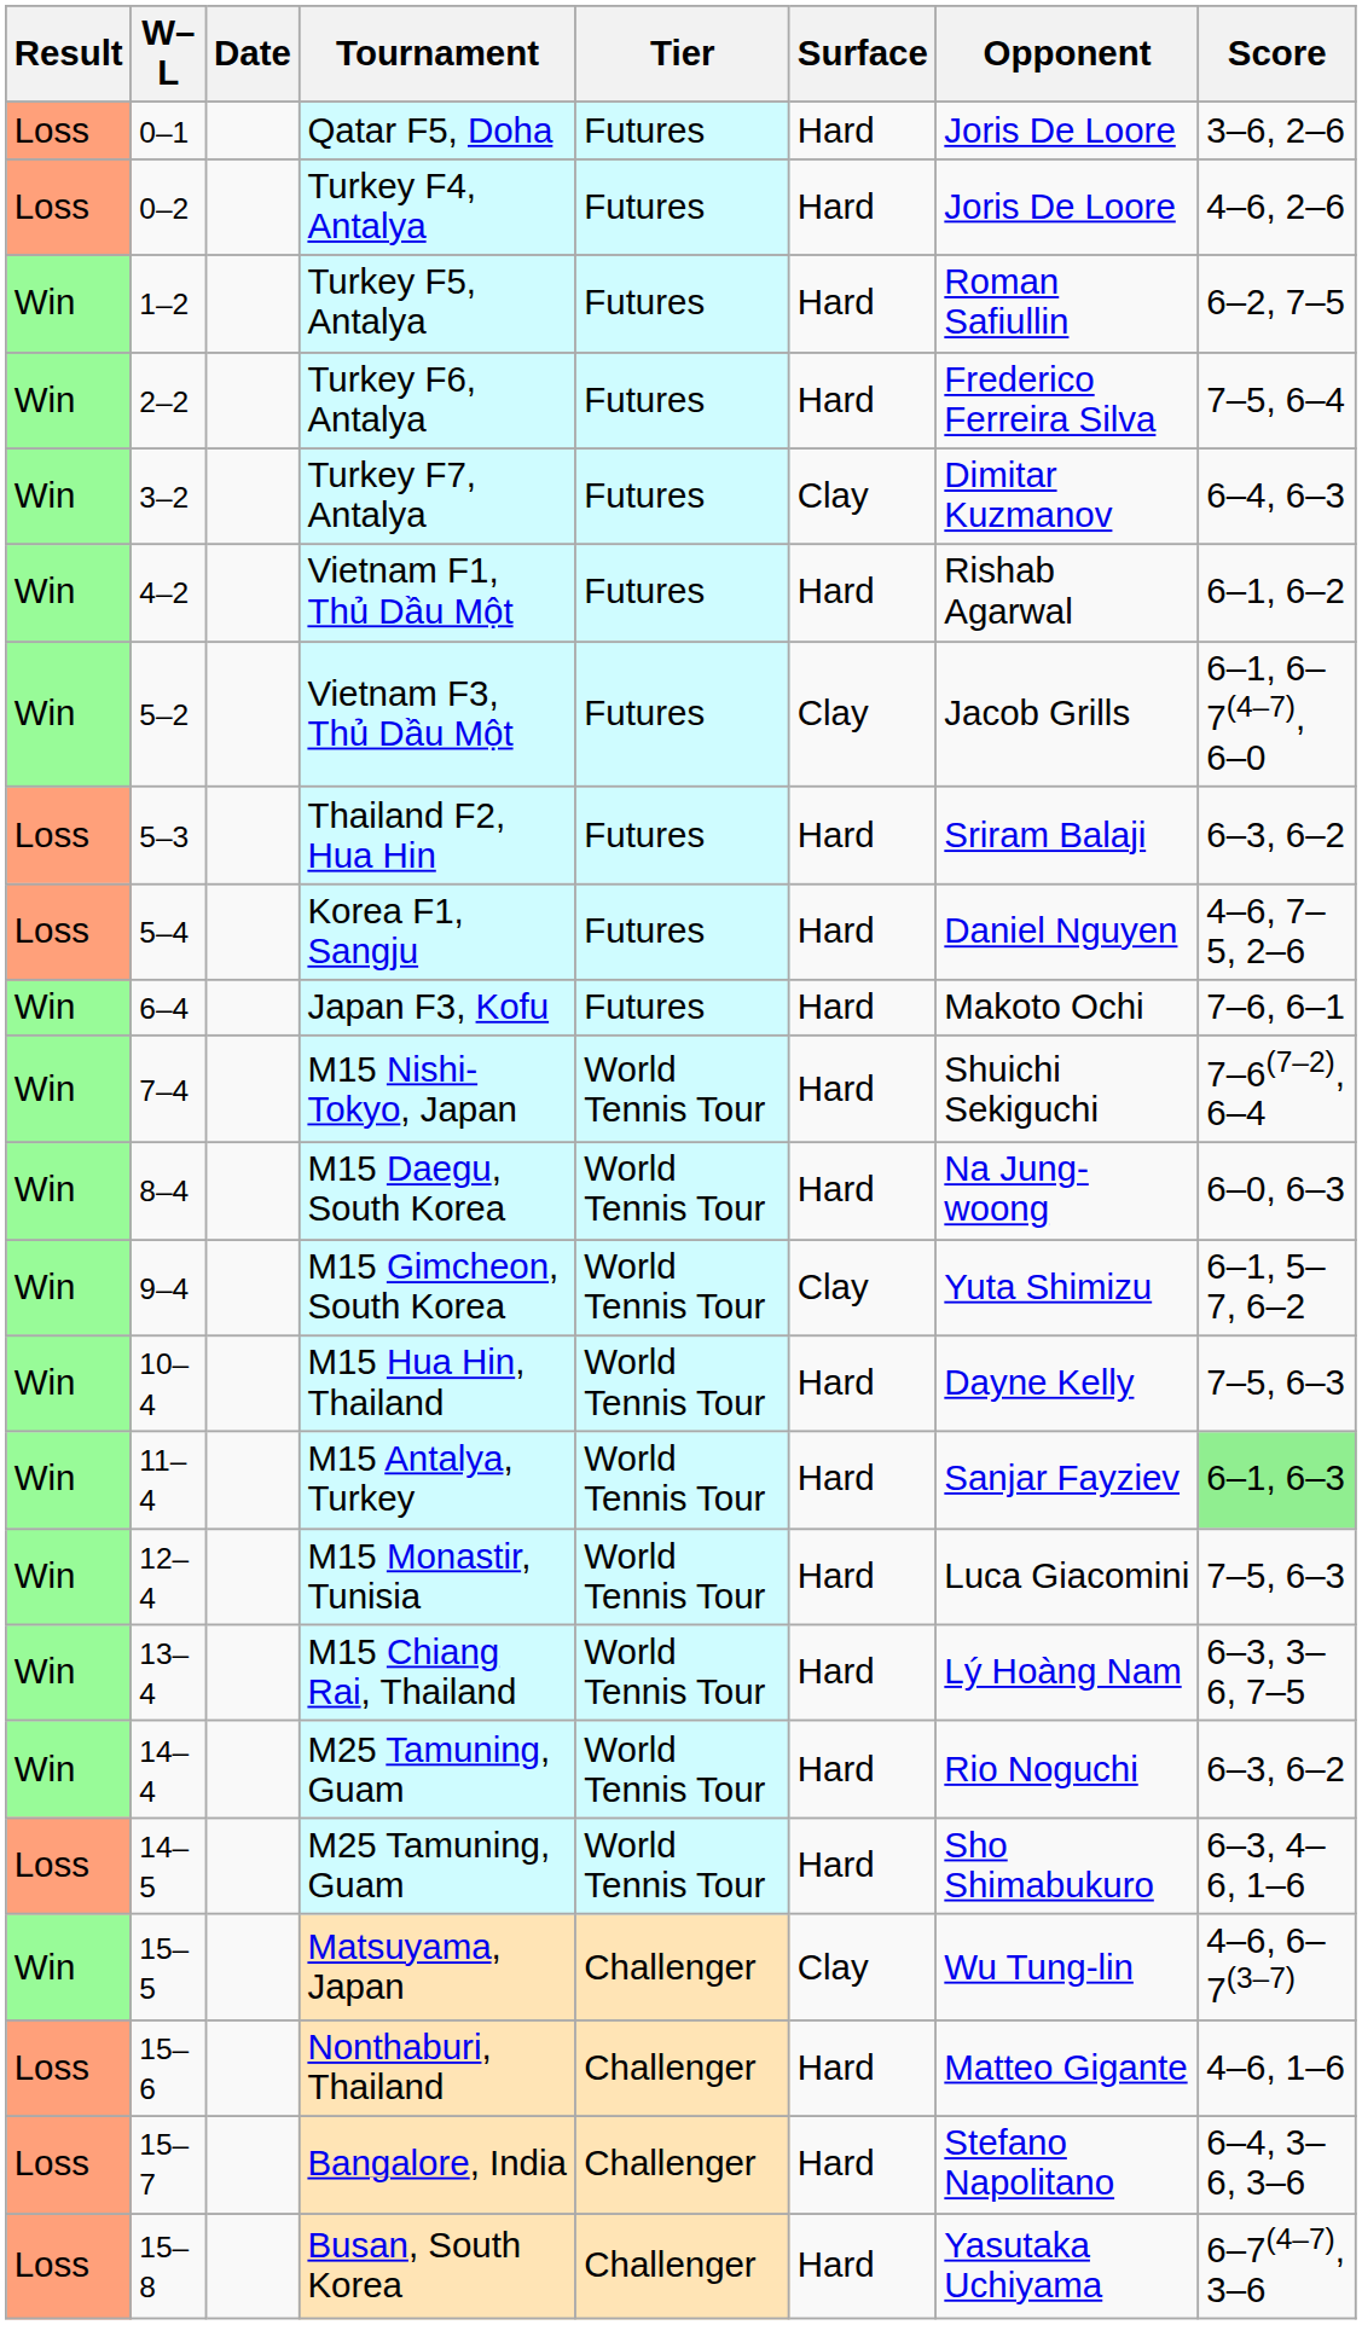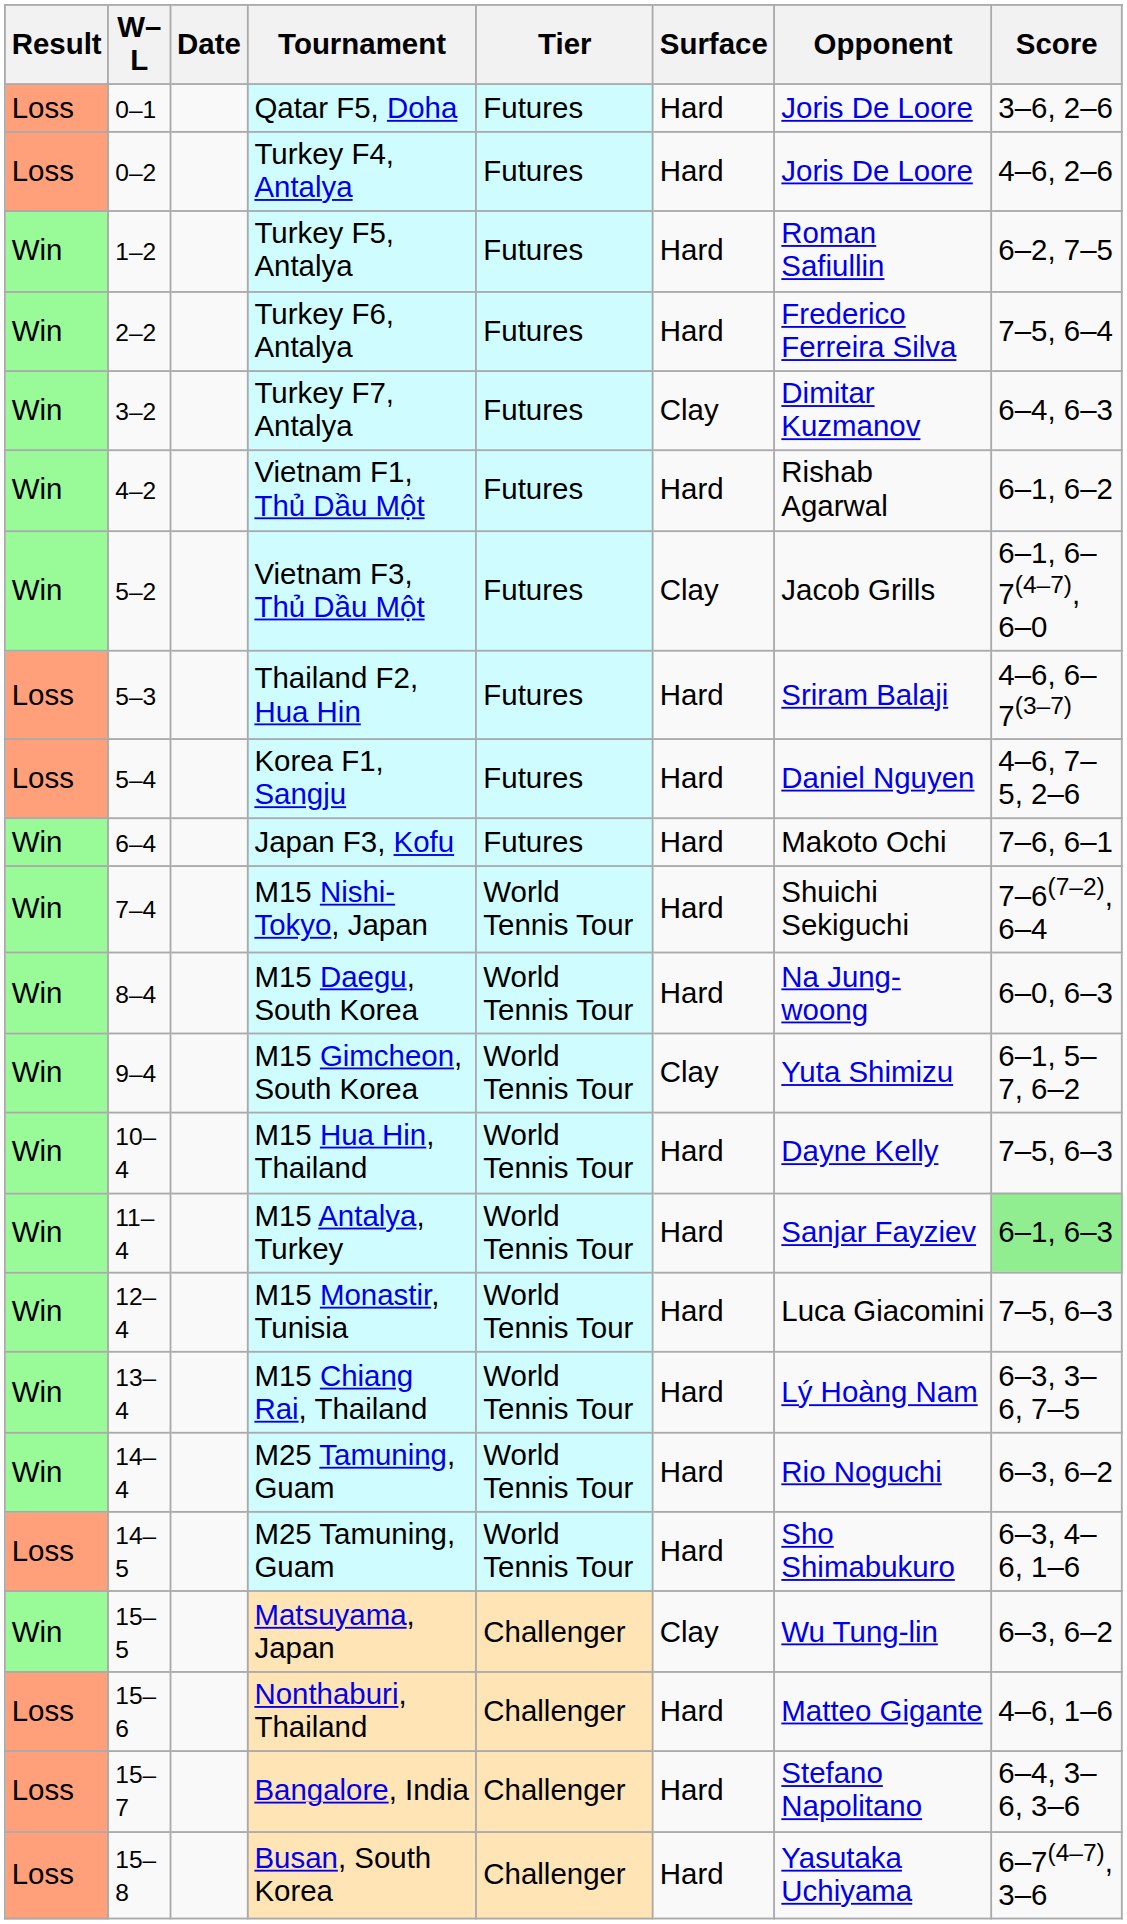 <table class="sortable wikitable">
 <tr>
 <th>Result</th>
 <th class="unsortable">W–L</th>
 <th>Date</th>
 <th>Tournament</th>
 <th>Tier</th>
 <th>Surface</th>
 <th>Opponent</th>
 <th class="unsortable">Score</th>
 </tr>
 <tr>
 <td style="background:#ffa07a;">Loss</td>
 <td><small>0–1</small></td>
 <td></td>
 <td style="background:#cffcff;">Qatar F5, <a href='#'>Doha</a></td>
 <td style="background:#cffcff;">Futures</td>
 <td>Hard</td>
 <td> <a href='#'>Joris De Loore</a></td>
 <td>3–6, 2–6</td>
 </tr>
 <tr>
 <td style="background:#ffa07a;">Loss</td>
 <td><small>0–2</small></td>
 <td></td>
 <td style="background:#cffcff;">Turkey F4, <a href='#'>Antalya</a></td>
 <td style="background:#cffcff;">Futures</td>
 <td>Hard</td>
 <td> <a href='#'>Joris De Loore</a></td>
 <td>4–6, 2–6</td>
 </tr>
 <tr>
 <td style="background:#98fb98;">Win</td>
 <td><small>1–2</small></td>
 <td></td>
 <td style="background:#cffcff;">Turkey F5, Antalya</td>
 <td style="background:#cffcff;">Futures</td>
 <td>Hard</td>
 <td> <a href='#'>Roman Safiullin</a></td>
 <td>6–2, 7–5</td>
 </tr>
 <tr>
 <td style="background:#98fb98;">Win</td>
 <td><small>2–2</small></td>
 <td></td>
 <td style="background:#cffcff;">Turkey F6, Antalya</td>
 <td style="background:#cffcff;">Futures</td>
 <td>Hard</td>
 <td> <a href='#'>Frederico Ferreira Silva</a></td>
 <td>7–5, 6–4</td>
 </tr>
 <tr>
 <td style="background:#98fb98;">Win</td>
 <td><small>3–2</small></td>
 <td></td>
 <td style="background:#cffcff;">Turkey F7, Antalya</td>
 <td style="background:#cffcff;">Futures</td>
 <td>Clay</td>
 <td> <a href='#'>Dimitar Kuzmanov</a></td>
 <td>6–4, 6–3</td>
 </tr>
 <tr>
 <td style="background:#98fb98;">Win</td>
 <td><small>4–2</small></td>
 <td></td>
 <td style="background:#cffcff;">Vietnam F1, <a href='#'>Thủ Dầu Một</a></td>
 <td style="background:#cffcff;">Futures</td>
 <td>Hard</td>
 <td> Rishab Agarwal</td>
 <td>6–1, 6–2</td>
 </tr>
 <tr>
 <td style="background:#98fb98;">Win</td>
 <td><small>5–2</small></td>
 <td></td>
 <td style="background:#cffcff;">Vietnam F3, <a href='#'>Thủ Dầu Một</a></td>
 <td style="background:#cffcff;">Futures</td>
 <td>Clay</td>
 <td> Jacob Grills</td>
 <td>6–1, 6–7<sup>(4–7)</sup>, 6–0</td>
 </tr>
 <tr>
 <td style="background:#ffa07a;">Loss</td>
 <td><small>5–3</small></td>
 <td></td>
 <td style="background:#cffcff;">Thailand F2, <a href='#'>Hua Hin</a></td>
 <td style="background:#cffcff;">Futures</td>
 <td>Hard</td>
 <td> <a href='#'>Sriram Balaji</a></td>
-<td>6–3, 6–2</td>
+<td>4–6, 6–7<sup>(3–7)</sup></td>
 </tr>
 <tr>
 <td style="background:#ffa07a;">Loss</td>
 <td><small>5–4</small></td>
 <td></td>
 <td style="background:#cffcff;">Korea F1, <a href='#'>Sangju</a></td>
 <td style="background:#cffcff;">Futures</td>
 <td>Hard</td>
 <td> <a href='#'>Daniel Nguyen</a></td>
 <td>4–6, 7–5, 2–6</td>
 </tr>
 <tr>
 <td style="background:#98fb98;">Win</td>
 <td><small>6–4</small></td>
 <td></td>
 <td style="background:#cffcff;">Japan F3, <a href='#'>Kofu</a></td>
 <td style="background:#cffcff;">Futures</td>
 <td>Hard</td>
 <td> Makoto Ochi</td>
 <td>7–6, 6–1</td>
 </tr>
 <tr>
 <td style="background:#98fb98;">Win</td>
 <td><small>7–4</small></td>
 <td></td>
 <td style="background:#cffcff;">M15 <a href='#'>Nishi-Tokyo</a>, Japan</td>
 <td style="background:#cffcff;">World Tennis Tour</td>
 <td>Hard</td>
 <td> Shuichi Sekiguchi</td>
 <td>7–6<sup>(7–2)</sup>, 6–4</td>
 </tr>
 <tr>
 <td style="background:#98fb98;">Win</td>
 <td><small>8–4</small></td>
 <td></td>
 <td style="background:#cffcff;">M15 <a href='#'>Daegu</a>, South Korea</td>
 <td style="background:#cffcff;">World Tennis Tour</td>
 <td>Hard</td>
 <td> <a href='#'>Na Jung-woong</a></td>
 <td>6–0, 6–3</td>
 </tr>
 <tr>
 <td style="background:#98fb98;">Win</td>
 <td><small>9–4</small></td>
 <td></td>
 <td style="background:#cffcff;">M15 <a href='#'>Gimcheon</a>, South Korea</td>
 <td style="background:#cffcff;">World Tennis Tour</td>
 <td>Clay</td>
 <td> <a href='#'>Yuta Shimizu</a></td>
 <td>6–1, 5–7, 6–2</td>
 </tr>
 <tr>
 <td style="background:#98fb98;">Win</td>
 <td><small>10–4</small></td>
 <td></td>
 <td style="background:#cffcff;">M15 <a href='#'>Hua Hin</a>, Thailand</td>
 <td style="background:#cffcff;">World Tennis Tour</td>
 <td>Hard</td>
 <td> <a href='#'>Dayne Kelly</a></td>
 <td>7–5, 6–3</td>
 </tr>
 <tr>
 <td style="background:#98fb98;">Win</td>
 <td><small>11–4</small></td>
 <td></td>
 <td style="background:#cffcff;">M15 <a href='#'>Antalya</a>, Turkey</td>
 <td style="background:#cffcff;">World Tennis Tour</td>
 <td>Hard</td>
 <td> <a href='#'>Sanjar Fayziev</a></td>
 <td style="background: lightgreen;">6–1, 6–3</td>
 </tr>
 <tr>
 <td style="background:#98fb98;">Win</td>
 <td><small>12–4</small></td>
 <td></td>
 <td style="background:#cffcff;">M15 <a href='#'>Monastir</a>, Tunisia</td>
 <td style="background:#cffcff;">World Tennis Tour</td>
 <td>Hard</td>
 <td> Luca Giacomini</td>
 <td>7–5, 6–3</td>
 </tr>
 <tr>
 <td style="background:#98fb98;">Win</td>
 <td><small>13–4</small></td>
 <td></td>
 <td style="background:#cffcff;">M15 <a href='#'>Chiang Rai</a>, Thailand</td>
 <td style="background:#cffcff;">World Tennis Tour</td>
 <td>Hard</td>
 <td> <a href='#'>Lý Hoàng Nam</a></td>
 <td>6–3, 3–6, 7–5</td>
 </tr>
 <tr>
 <td style="background:#98fb98;">Win</td>
 <td><small>14–4</small></td>
 <td></td>
 <td style="background:#cffcff;">M25 <a href='#'>Tamuning</a>, Guam</td>
 <td style="background:#cffcff;">World Tennis Tour</td>
 <td>Hard</td>
 <td> <a href='#'>Rio Noguchi</a></td>
 <td>6–3, 6–2</td>
 </tr>
 <tr>
 <td style="background:#ffa07a;">Loss</td>
 <td><small>14–5</small></td>
 <td></td>
 <td style="background:#cffcff;">M25 Tamuning, Guam</td>
 <td style="background:#cffcff;">World Tennis Tour</td>
 <td>Hard</td>
 <td> <a href='#'>Sho Shimabukuro</a></td>
 <td>6–3, 4–6, 1–6</td>
 </tr>
 <tr>
 <td bgcolor=98FB98>Win</td>
 <td><small>15–5</small></td>
 <td><a href='#'></a></td>
 <td style="background:moccasin;"><a href='#'>Matsuyama</a>, Japan</td>
 <td style="background:moccasin;">Challenger</td>
 <td>Clay</td>
 <td> <a href='#'>Wu Tung-lin</a></td>
-<td>4–6, 6–7<sup>(3–7)</sup></td>
+<td>6–3, 6–2</td>
 </tr>
 <tr>
 <td bgcolor=FFA07A>Loss</td>
 <td><small>15–6</small></td>
 <td><a href='#'></a></td>
 <td style="background:moccasin;"><a href='#'>Nonthaburi</a>, Thailand</td>
 <td style="background:moccasin;">Challenger</td>
 <td>Hard</td>
 <td> <a href='#'>Matteo Gigante</a></td>
 <td>4–6, 1–6</td>
 </tr>
 <tr>
 <td bgcolor=FFA07A>Loss</td>
 <td><small>15–7</small></td>
 <td><a href='#'></a></td>
 <td style="background:moccasin;"><a href='#'>Bangalore</a>, India</td>
 <td style="background:moccasin;">Challenger</td>
 <td>Hard</td>
 <td> <a href='#'>Stefano Napolitano</a></td>
 <td>6–4, 3–6, 3–6</td>
 </tr>
 <tr>
 <td bgcolor=FFA07A>Loss</td>
 <td><small>15–8</small></td>
 <td><a href='#'></a></td>
 <td style="background:moccasin;"><a href='#'>Busan</a>, South Korea</td>
 <td style="background:moccasin;">Challenger</td>
 <td>Hard</td>
 <td> <a href='#'>Yasutaka Uchiyama</a></td>
 <td>6–7<sup>(4–7)</sup>, 3–6</td>
 </tr>
 </table>
